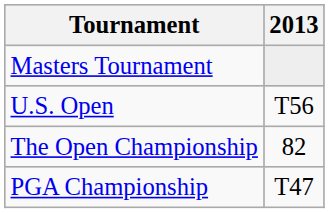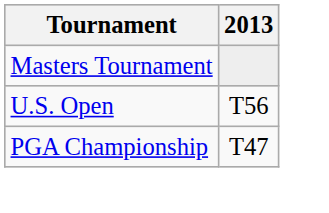 <table class="wikitable" style="font-size:95%;text-align:center;">
 <tr>
 <th>Tournament</th>
 <th>2013</th>
 </tr>
 <tr>
 <td align=left><a href='#'>Masters Tournament</a></td>
 <td style="background:#eeeeee;"></td>
 </tr>
 <tr>
 <td align=left><a href='#'>U.S. Open</a></td>
 <td>T56</td>
 </tr>
 <tr>
-<td align=left><a href='#'>The Open Championship</a></td>
-<td>82</td>
-</tr>
-<tr>
 <td align=left><a href='#'>PGA Championship</a></td>
 <td>T47</td>
 </tr>
 </table>
